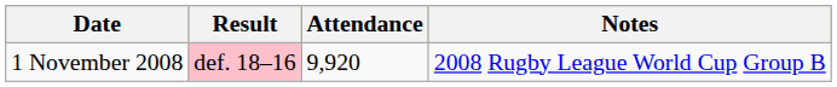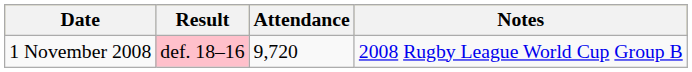 <table class="wikitable">
 <tr style="background:#bdb76b;">
 <th>Date</th>
 <th>Result</th>
 <th>Attendance</th>
 <th>Notes</th>
 </tr>
 <tr>
 <td>1 November 2008</td>
 <td style="background: pink;"> def.  18–16</td>
-<td>9,920</td>
+<td>9,720</td>
 <td><a href='#'>2008</a> <a href='#'>Rugby League World Cup</a> <a href='#'>Group B</a></td>
 </tr>
 </table>
